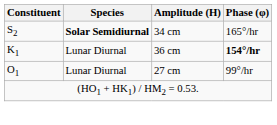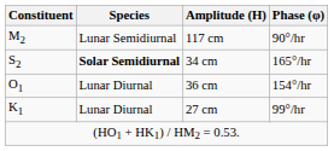 <table class="wikitable collapsible collapsed" style="border:#bbb; margin:.46em 0 0 .2em;">
 <tr>
 <th>Constituent</th>
 <th>Species</th>
 <th>Amplitude (H)</th>
 <th>Phase (φ)</th>
 </tr>
 <tr>
+<td>M<sub>2</sub></td>
+<td>Lunar Semidiurnal</td>
+<td>117 cm</td>
+<td>90°/hr</td>
+</tr>
+<tr>
 <td>S<sub>2</sub></td>
 <td><strong>Solar Semidiurnal</strong></td>
 <td>34 cm</td>
 <td>165°/hr</td>
 </tr>
 <tr>
-<td>K<sub>1</sub></td>
+<td>O<sub>1</sub></td>
 <td>Lunar Diurnal</td>
 <td>36 cm</td>
-<td><strong>154°/hr</strong></td>
+<td>154°/hr</td>
 </tr>
 <tr>
-<td>O<sub>1</sub></td>
+<td>K<sub>1</sub></td>
 <td>Lunar Diurnal</td>
 <td>27 cm</td>
 <td>99°/hr</td>
 </tr>
 <tr>
 <td colspan="4" style="text-align: center;">(HO<sub>1</sub> + HK<sub>1</sub>) / HM<sub>2</sub> = 0.53.</td>
 </tr>
 </table>
